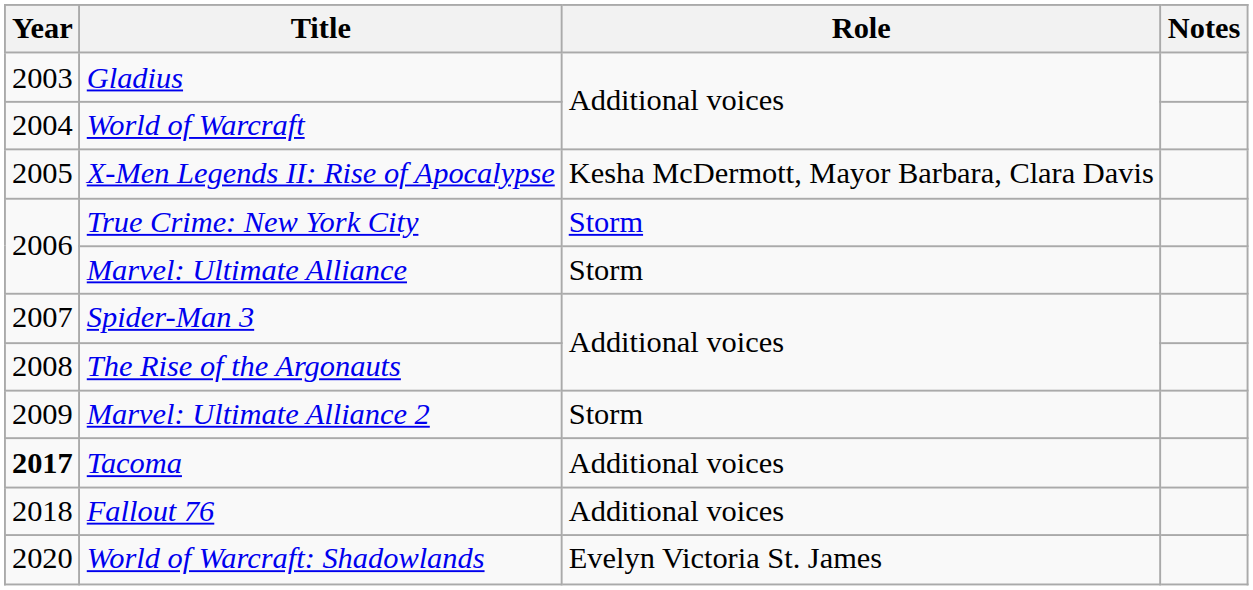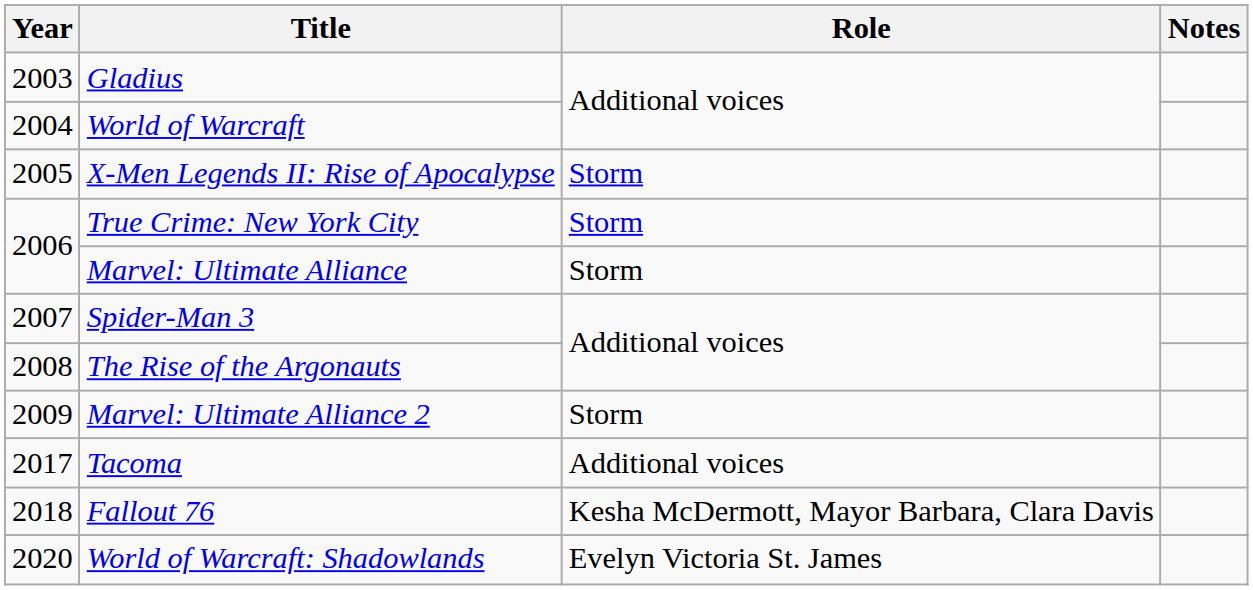 <table class="wikitable plainrowheaders sortable" style="margin-right: 0;">
 <tr>
 <th scope="col">Year</th>
 <th scope="col">Title</th>
 <th scope="col">Role</th>
 <th scope="col" class="unsortable">Notes</th>
 </tr>
 <tr>
 <td>2003</td>
 <td><em><a href='#'>Gladius</a></em></td>
 <td rowspan="2">Additional voices</td>
 <td></td>
 </tr>
 <tr>
 <td>2004</td>
 <td><em><a href='#'>World of Warcraft</a></em></td>
 <td></td>
 </tr>
 <tr>
 <td>2005</td>
 <td><em><a href='#'>X-Men Legends II: Rise of Apocalypse</a></em></td>
-<td>Kesha McDermott, Mayor Barbara, Clara Davis</td>
+<td><a href='#'>Storm</a></td>
 <td></td>
 </tr>
 <tr>
 <td rowspan=2>2006</td>
 <td><em><a href='#'>True Crime: New York City</a></em></td>
 <td><a href='#'>Storm</a></td>
 <td></td>
 </tr>
 <tr>
 <td><em><a href='#'>Marvel: Ultimate Alliance</a></em></td>
 <td>Storm</td>
 <td></td>
 </tr>
 <tr>
 <td>2007</td>
 <td><em><a href='#'>Spider-Man 3</a></em></td>
 <td rowspan="2">Additional voices</td>
 <td></td>
 </tr>
 <tr>
 <td>2008</td>
 <td><em><a href='#'>The Rise of the Argonauts</a></em></td>
 <td></td>
 </tr>
 <tr>
 <td>2009</td>
 <td><em><a href='#'>Marvel: Ultimate Alliance 2</a></em></td>
 <td>Storm</td>
 <td></td>
 </tr>
 <tr>
-<td><strong>2017</strong></td>
+<td>2017</td>
 <td><em><a href='#'>Tacoma</a></em></td>
 <td>Additional voices</td>
 <td></td>
 </tr>
 <tr>
 <td>2018</td>
 <td><em><a href='#'>Fallout 76</a></em></td>
-<td>Additional voices</td>
+<td>Kesha McDermott, Mayor Barbara, Clara Davis</td>
 <td></td>
 </tr>
 <tr>
 <td>2020</td>
 <td><em><a href='#'>World of Warcraft: Shadowlands</a></em></td>
 <td>Evelyn Victoria St. James</td>
 <td></td>
 </tr>
 </table>
